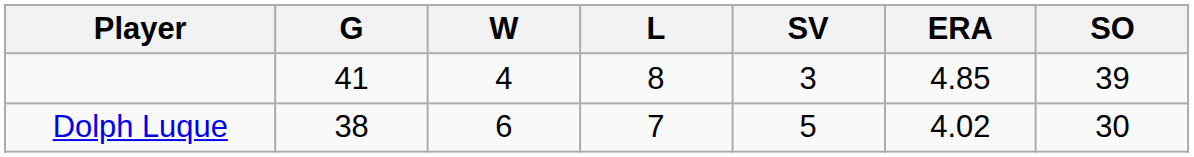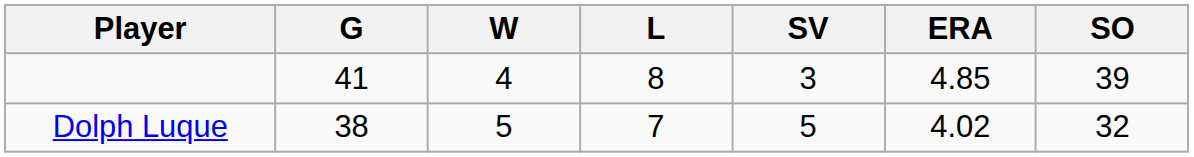 <table class="wikitable sortable">
 <tr>
 <th bgcolor="#DDDDFF" width="16%">Player</th>
 <th bgcolor="#DDDDFF" width="9%">G</th>
 <th bgcolor="#DDDDFF" width="9%">W</th>
 <th bgcolor="#DDDDFF" width="9%">L</th>
 <th bgcolor="#DDDDFF" width="9%">SV</th>
 <th bgcolor="#DDDDFF" width="9%">ERA</th>
 <th bgcolor="#DDDDFF" width="9%">SO</th>
 </tr>
 <tr align="center">
 <td></td>
 <td>41</td>
 <td>4</td>
 <td>8</td>
 <td>3</td>
 <td>4.85</td>
 <td>39</td>
 </tr>
 <tr align="center">
 <td><a href='#'>Dolph Luque</a></td>
 <td>38</td>
-<td>6</td>
+<td>5</td>
 <td>7</td>
 <td>5</td>
 <td>4.02</td>
-<td>30</td>
+<td>32</td>
 </tr>
 </table>
